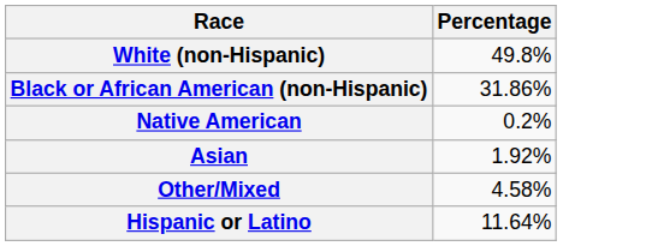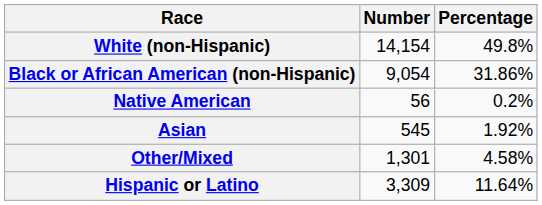 <table class="wikitable" style="text-align:right">
 <tr>
 <th scope="col">Race</th>
+<th scope="col">Number</th>
 <th scope="col">Percentage</th>
 </tr>
 <tr>
 <th scope="row"><a href='#'>White</a> (non-Hispanic)</th>
+<td>14,154</td>
 <td>49.8%</td>
 </tr>
 <tr>
 <th scope="row"><a href='#'>Black or African American</a> (non-Hispanic)</th>
+<td>9,054</td>
 <td>31.86%</td>
 </tr>
 <tr>
 <th scope="row"><a href='#'>Native American</a></th>
+<td>56</td>
 <td>0.2%</td>
 </tr>
 <tr>
 <th scope="row"><a href='#'>Asian</a></th>
+<td>545</td>
 <td>1.92%</td>
 </tr>
 <tr>
 <th scope="row"><a href='#'>Other/Mixed</a></th>
+<td>1,301</td>
 <td>4.58%</td>
 </tr>
 <tr>
 <th scope="row"><a href='#'>Hispanic</a> or <a href='#'>Latino</a></th>
+<td>3,309</td>
 <td>11.64%</td>
 </tr>
 </table>
